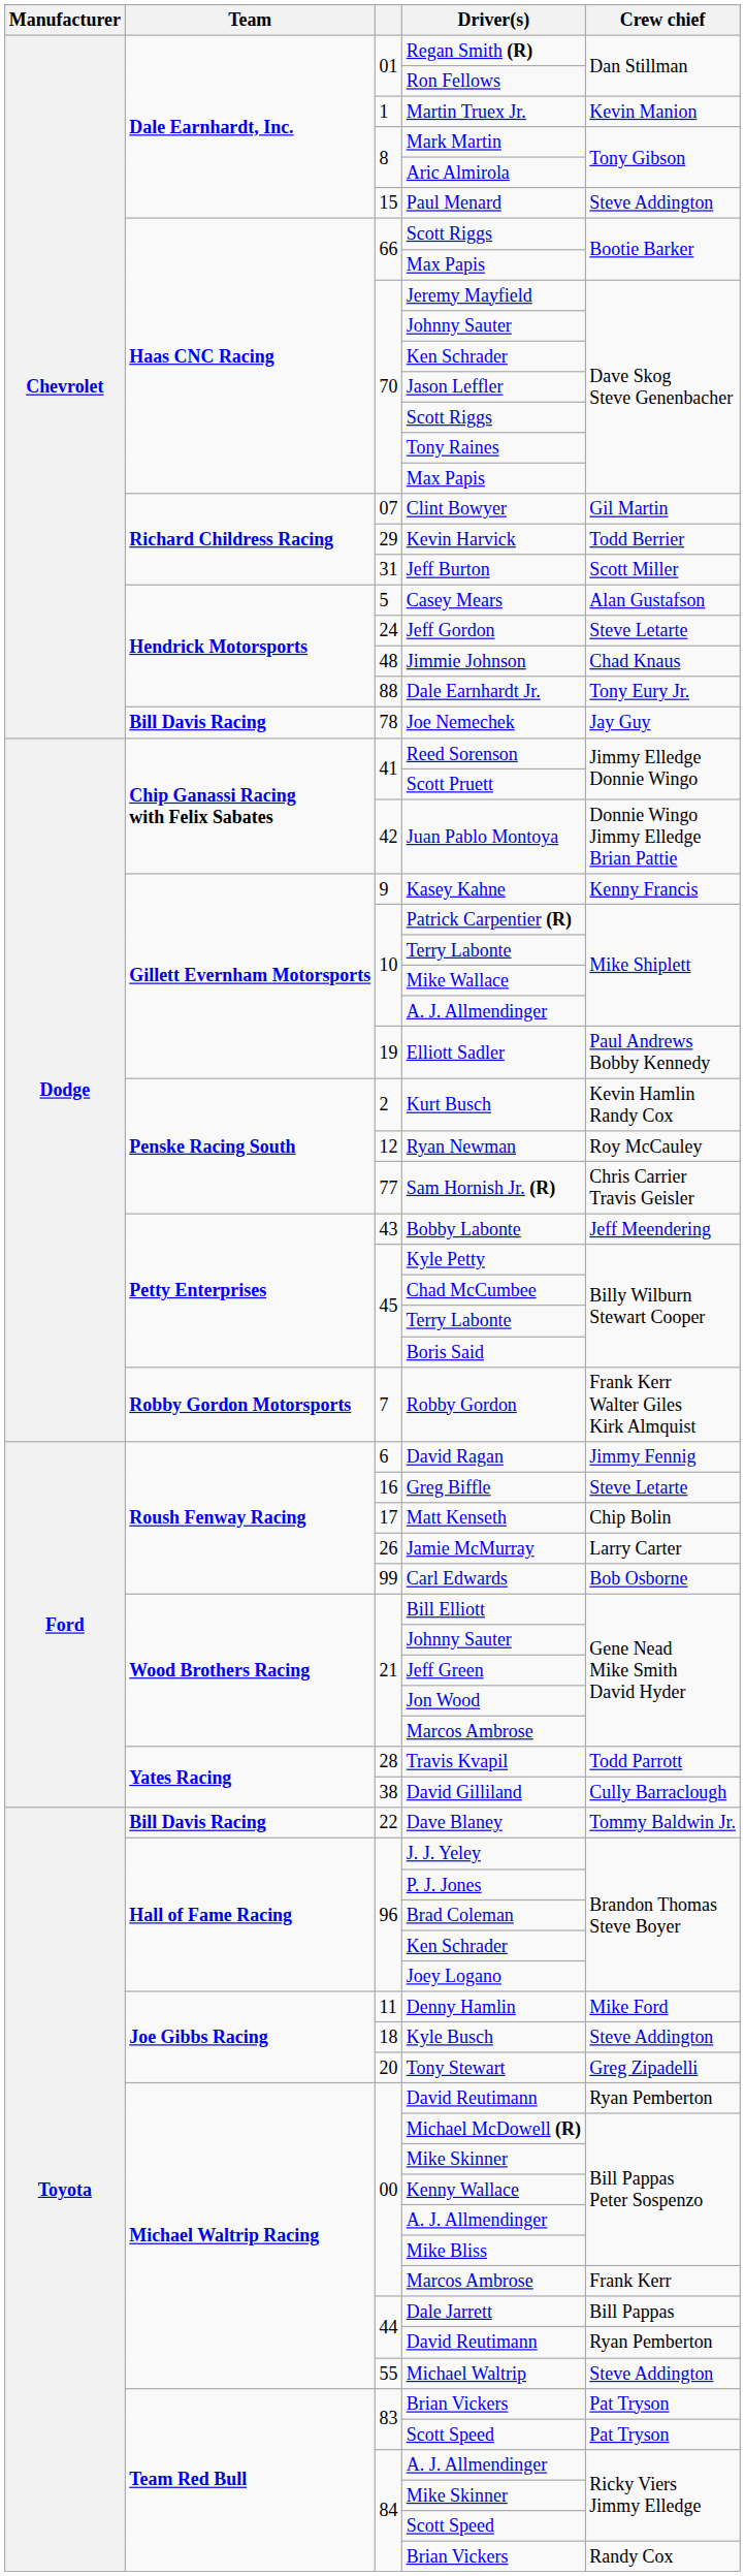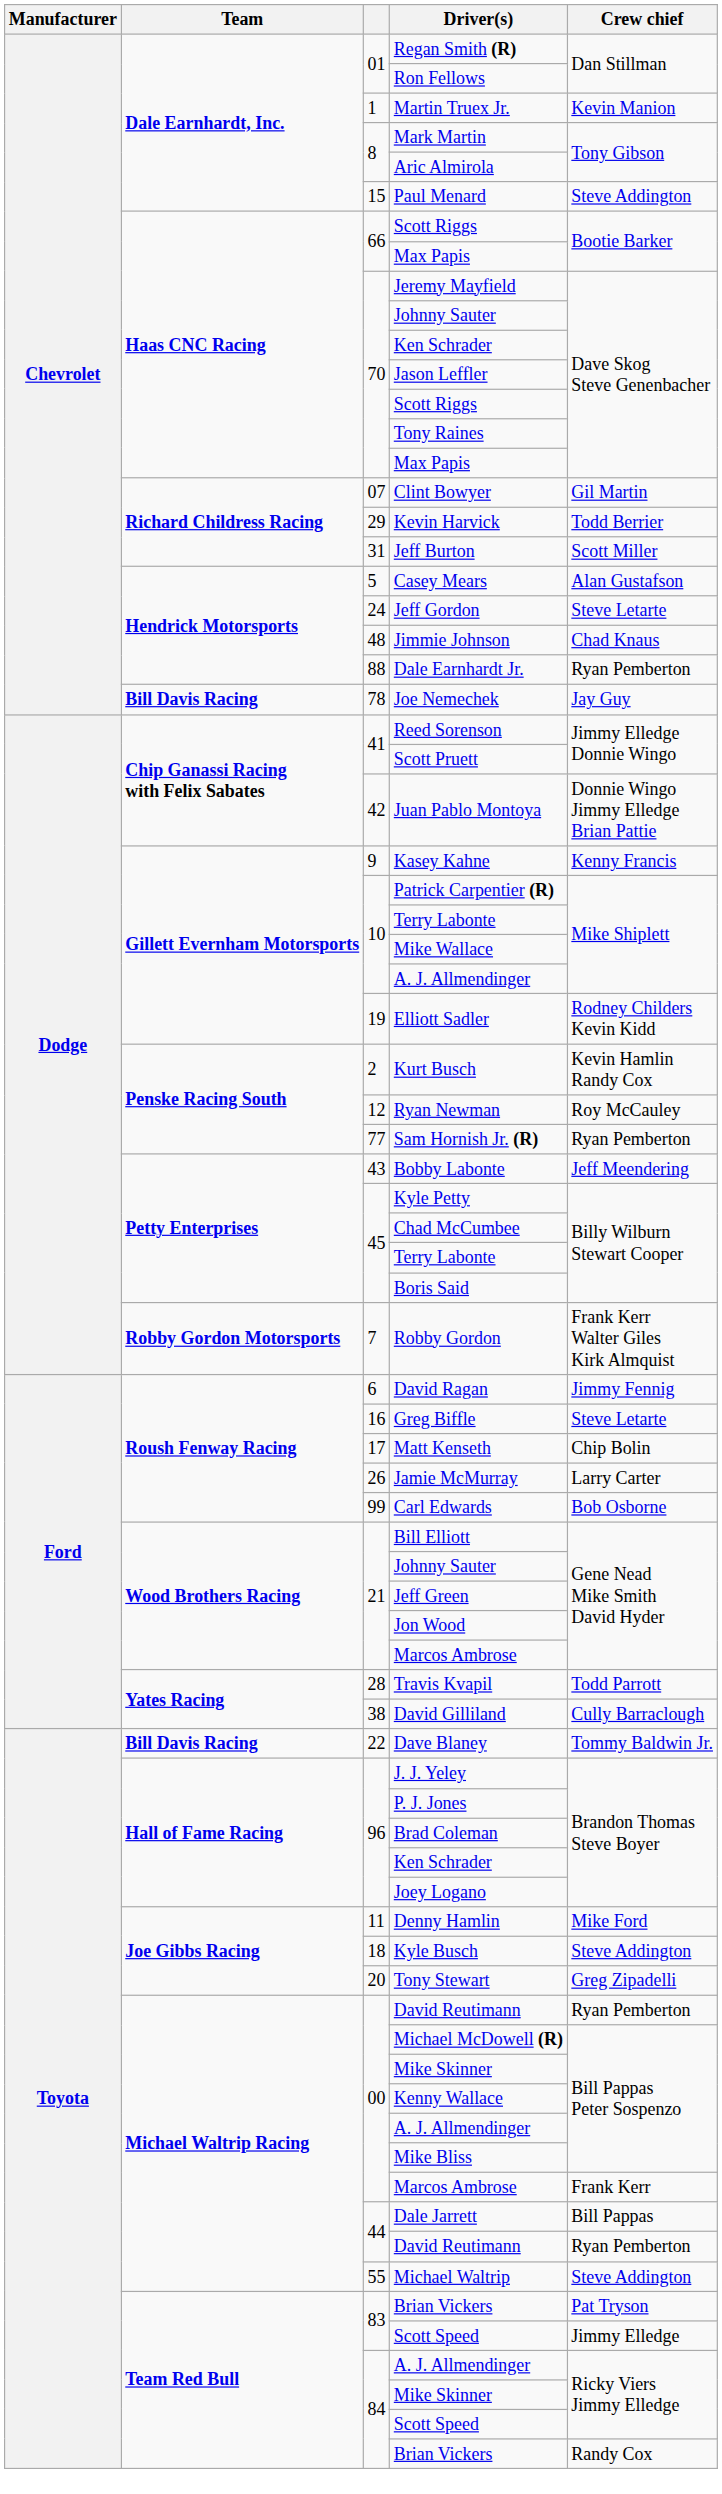 <table class="wikitable" style="font-size: 95%;">
 <tr>
 <th>Manufacturer</th>
 <th>Team</th>
 <th></th>
 <th>Driver(s)</th>
 <th>Crew chief</th>
 </tr>
 <tr>
 <th rowspan=23><a href='#'>Chevrolet</a></th>
 <td rowspan=6><strong><a href='#'>Dale Earnhardt, Inc.</a></strong></td>
 <td rowspan=2>01</td>
 <td><a href='#'>Regan Smith</a> <strong>(R)</strong> <small></small></td>
 <td rowspan=2>Dan Stillman</td>
 </tr>
 <tr>
 <td><a href='#'>Ron Fellows</a> <small></small></td>
 </tr>
 <tr>
 <td>1</td>
 <td><a href='#'>Martin Truex Jr.</a></td>
 <td><a href='#'>Kevin Manion</a></td>
 </tr>
 <tr>
 <td rowspan=2>8</td>
 <td><a href='#'>Mark Martin</a> <small></small></td>
 <td rowspan=2><a href='#'>Tony Gibson</a></td>
 </tr>
 <tr>
 <td><a href='#'>Aric Almirola</a> <small></small></td>
 </tr>
 <tr>
 <td>15</td>
 <td><a href='#'>Paul Menard</a></td>
 <td><a href='#'>Steve Addington</a></td>
 </tr>
 <tr>
 <td rowspan=9><strong><a href='#'>Haas CNC Racing</a></strong></td>
 <td rowspan=2>66</td>
 <td><a href='#'>Scott Riggs</a> <small></small></td>
 <td rowspan=2><a href='#'>Bootie Barker</a></td>
 </tr>
 <tr>
 <td><a href='#'>Max Papis</a> <small></small></td>
 </tr>
 <tr>
 <td rowspan=7>70</td>
 <td><a href='#'>Jeremy Mayfield</a> <small></small></td>
 <td rowspan=7>Dave Skog <small></small> <br> Steve Genenbacher <small></small></td>
 </tr>
 <tr>
 <td><a href='#'>Johnny Sauter</a> <small></small></td>
 </tr>
 <tr>
 <td><a href='#'>Ken Schrader</a> <small></small></td>
 </tr>
 <tr>
 <td><a href='#'>Jason Leffler</a> <small></small></td>
 </tr>
 <tr>
 <td><a href='#'>Scott Riggs</a> <small></small></td>
 </tr>
 <tr>
 <td><a href='#'>Tony Raines</a> <small></small></td>
 </tr>
 <tr>
 <td><a href='#'>Max Papis</a> <small></small></td>
 </tr>
 <tr>
 <td rowspan=3><strong><a href='#'>Richard Childress Racing</a></strong></td>
 <td>07</td>
 <td><a href='#'>Clint Bowyer</a></td>
 <td><a href='#'>Gil Martin</a></td>
 </tr>
 <tr>
 <td>29</td>
 <td><a href='#'>Kevin Harvick</a></td>
 <td><a href='#'>Todd Berrier</a></td>
 </tr>
 <tr>
 <td>31</td>
 <td><a href='#'>Jeff Burton</a></td>
 <td><a href='#'>Scott Miller</a></td>
 </tr>
 <tr>
 <td rowspan=4><strong><a href='#'>Hendrick Motorsports</a></strong></td>
 <td>5</td>
 <td><a href='#'>Casey Mears</a></td>
 <td><a href='#'>Alan Gustafson</a></td>
 </tr>
 <tr>
 <td>24</td>
 <td><a href='#'>Jeff Gordon</a></td>
 <td><a href='#'>Steve Letarte</a></td>
 </tr>
 <tr>
 <td>48</td>
 <td><a href='#'>Jimmie Johnson</a></td>
 <td><a href='#'>Chad Knaus</a></td>
 </tr>
 <tr>
 <td>88</td>
 <td><a href='#'>Dale Earnhardt Jr.</a></td>
-<td><a href='#'>Tony Eury Jr.</a></td>
+<td>Ryan Pemberton</td>
 </tr>
 <tr>
 <td><strong><a href='#'>Bill Davis Racing</a></strong></td>
 <td>78</td>
 <td><a href='#'>Joe Nemechek</a></td>
 <td><a href='#'>Jay Guy</a></td>
 </tr>
 <tr>
 <th rowspan=18><a href='#'>Dodge</a></th>
 <td rowspan=3><strong><a href='#'>Chip Ganassi Racing</a><br>with Felix Sabates</strong></td>
 <td rowspan=2>41</td>
 <td><a href='#'>Reed Sorenson</a> <small></small></td>
 <td rowspan=2>Jimmy Elledge <small></small> <br> Donnie Wingo <small></small></td>
 </tr>
 <tr>
 <td><a href='#'>Scott Pruett</a> <small></small></td>
 </tr>
 <tr>
 <td>42</td>
 <td><a href='#'>Juan Pablo Montoya</a></td>
 <td>Donnie Wingo <small></small> <br> Jimmy Elledge <small></small> <br> <a href='#'>Brian Pattie</a> <small></small></td>
 </tr>
 <tr>
 <td rowspan=6><strong><a href='#'>Gillett Evernham Motorsports</a></strong></td>
 <td>9</td>
 <td><a href='#'>Kasey Kahne</a></td>
 <td><a href='#'>Kenny Francis</a></td>
 </tr>
 <tr>
 <td rowspan=4>10</td>
 <td><a href='#'>Patrick Carpentier</a> <strong>(R)</strong> <small></small></td>
 <td rowspan=4><a href='#'>Mike Shiplett</a></td>
 </tr>
 <tr>
 <td><a href='#'>Terry Labonte</a> <small></small></td>
 </tr>
 <tr>
 <td><a href='#'>Mike Wallace</a> <small></small></td>
 </tr>
 <tr>
 <td><a href='#'>A. J. Allmendinger</a> <small></small></td>
 </tr>
 <tr>
 <td>19</td>
 <td><a href='#'>Elliott Sadler</a></td>
-<td><a href='#'>Paul Andrews</a> <small></small> <br> Bobby Kennedy <small></small></td>
+<td><a href='#'>Rodney Childers</a> <small></small> <br> Kevin Kidd <small></small></td>
 </tr>
 <tr>
 <td rowspan=3><strong><a href='#'>Penske Racing South</a></strong></td>
 <td>2</td>
 <td><a href='#'>Kurt Busch</a></td>
 <td>Kevin Hamlin <small></small> <br> Randy Cox <small></small></td>
 </tr>
 <tr>
 <td>12</td>
 <td><a href='#'>Ryan Newman</a></td>
 <td>Roy McCauley</td>
 </tr>
 <tr>
 <td>77</td>
 <td><a href='#'>Sam Hornish Jr.</a> <strong>(R)</strong></td>
-<td>Chris Carrier <small></small> <br> Travis Geisler <small></small></td>
+<td>Ryan Pemberton</td>
 </tr>
 <tr>
 <td rowspan=5><strong><a href='#'>Petty Enterprises</a></strong></td>
 <td>43</td>
 <td><a href='#'>Bobby Labonte</a></td>
 <td><a href='#'>Jeff Meendering</a></td>
 </tr>
 <tr>
 <td rowspan=4>45</td>
 <td><a href='#'>Kyle Petty</a> <small></small></td>
 <td rowspan=4>Billy Wilburn <small></small> <br> Stewart Cooper <small></small></td>
 </tr>
 <tr>
 <td><a href='#'>Chad McCumbee</a> <small></small></td>
 </tr>
 <tr>
 <td><a href='#'>Terry Labonte</a> <small></small></td>
 </tr>
 <tr>
 <td><a href='#'>Boris Said</a> <small></small></td>
 </tr>
 <tr>
 <td><strong><a href='#'>Robby Gordon Motorsports</a></strong></td>
 <td>7</td>
 <td><a href='#'>Robby Gordon</a></td>
 <td>Frank Kerr <small></small> <br> Walter Giles <small></small> <br> Kirk Almquist <small></small></td>
 </tr>
 <tr>
 <th rowspan=12><a href='#'>Ford</a></th>
 <td rowspan=5><strong><a href='#'>Roush Fenway Racing</a></strong></td>
 <td>6</td>
 <td><a href='#'>David Ragan</a></td>
 <td><a href='#'>Jimmy Fennig</a></td>
 </tr>
 <tr>
 <td>16</td>
 <td><a href='#'>Greg Biffle</a></td>
 <td><a href='#'>Steve Letarte</a></td>
 </tr>
 <tr>
 <td>17</td>
 <td><a href='#'>Matt Kenseth</a></td>
 <td>Chip Bolin</td>
 </tr>
 <tr>
 <td>26</td>
 <td><a href='#'>Jamie McMurray</a></td>
 <td>Larry Carter</td>
 </tr>
 <tr>
 <td>99</td>
 <td><a href='#'>Carl Edwards</a></td>
 <td><a href='#'>Bob Osborne</a></td>
 </tr>
 <tr>
 <td rowspan=5><strong><a href='#'>Wood Brothers Racing</a></strong></td>
 <td rowspan=5>21</td>
 <td><a href='#'>Bill Elliott</a> <small></small></td>
 <td rowspan=5>Gene Nead <small></small> <br> Mike Smith <small></small> <br> David Hyder <small></small></td>
 </tr>
 <tr>
 <td><a href='#'>Johnny Sauter</a> <small></small></td>
 </tr>
 <tr>
 <td><a href='#'>Jeff Green</a> <small></small></td>
 </tr>
 <tr>
 <td><a href='#'>Jon Wood</a> <small></small></td>
 </tr>
 <tr>
 <td><a href='#'>Marcos Ambrose</a> <small></small></td>
 </tr>
 <tr>
 <td rowspan=2><strong><a href='#'>Yates Racing</a></strong></td>
 <td>28</td>
 <td><a href='#'>Travis Kvapil</a></td>
 <td><a href='#'>Todd Parrott</a></td>
 </tr>
 <tr>
 <td>38</td>
 <td><a href='#'>David Gilliland</a></td>
 <td><a href='#'>Cully Barraclough</a></td>
 </tr>
 <tr>
 <th rowspan=25><a href='#'>Toyota</a></th>
 <td><strong><a href='#'>Bill Davis Racing</a></strong></td>
 <td>22</td>
 <td><a href='#'>Dave Blaney</a></td>
 <td><a href='#'>Tommy Baldwin Jr.</a></td>
 </tr>
 <tr>
 <td rowspan=5><strong><a href='#'>Hall of Fame Racing</a></strong></td>
 <td rowspan=5>96</td>
 <td><a href='#'>J. J. Yeley</a> <small></small></td>
 <td rowspan=5>Brandon Thomas <small></small> <br> Steve Boyer <small></small></td>
 </tr>
 <tr>
 <td><a href='#'>P. J. Jones</a> <small></small></td>
 </tr>
 <tr>
 <td><a href='#'>Brad Coleman</a> <small></small></td>
 </tr>
 <tr>
 <td><a href='#'>Ken Schrader</a> <small></small></td>
 </tr>
 <tr>
 <td><a href='#'>Joey Logano</a> <small></small></td>
 </tr>
 <tr>
 <td rowspan=3><strong><a href='#'>Joe Gibbs Racing</a></strong></td>
 <td>11</td>
 <td><a href='#'>Denny Hamlin</a></td>
 <td><a href='#'>Mike Ford</a></td>
 </tr>
 <tr>
 <td>18</td>
 <td><a href='#'>Kyle Busch</a></td>
 <td><a href='#'>Steve Addington</a></td>
 </tr>
 <tr>
 <td>20</td>
 <td><a href='#'>Tony Stewart</a></td>
 <td><a href='#'>Greg Zipadelli</a></td>
 </tr>
 <tr>
 <td rowspan=10><strong><a href='#'>Michael Waltrip Racing</a></strong></td>
 <td rowspan=7>00 <small></small></td>
 <td><a href='#'>David Reutimann</a> <small>    </small></td>
 <td>Ryan Pemberton</td>
 </tr>
 <tr>
 <td><a href='#'>Michael McDowell</a> <strong>(R)</strong> <small>  </small></td>
 <td rowspan=5>Bill Pappas <small></small> <br> Peter Sospenzo <small></small></td>
 </tr>
 <tr>
 <td><a href='#'>Mike Skinner</a> <small> </small></td>
 </tr>
 <tr>
 <td><a href='#'>Kenny Wallace</a>  <small>  </small></td>
 </tr>
 <tr>
 <td><a href='#'>A. J. Allmendinger</a> <small>  </small></td>
 </tr>
 <tr>
 <td><a href='#'>Mike Bliss</a> <small>  </small></td>
 </tr>
 <tr>
 <td><a href='#'>Marcos Ambrose</a> <small> </small></td>
 <td>Frank Kerr</td>
 </tr>
 <tr>
 <td rowspan=2>44</td>
 <td><a href='#'>Dale Jarrett</a> <small></small></td>
 <td>Bill Pappas</td>
 </tr>
 <tr>
 <td><a href='#'>David Reutimann</a> <small></small></td>
 <td>Ryan Pemberton</td>
 </tr>
 <tr>
 <td>55</td>
 <td><a href='#'>Michael Waltrip</a></td>
 <td><a href='#'>Steve Addington</a></td>
 </tr>
 <tr>
 <td rowspan=6><strong><a href='#'>Team Red Bull</a></strong></td>
 <td rowspan=2>83</td>
 <td><a href='#'>Brian Vickers</a> <small></small></td>
 <td><a href='#'>Pat Tryson</a></td>
 </tr>
 <tr>
 <td><a href='#'>Scott Speed</a> <small></small></td>
-<td><a href='#'>Pat Tryson</a></td>
+<td>Jimmy Elledge</td>
 </tr>
 <tr>
 <td rowspan=4>84</td>
 <td><a href='#'>A. J. Allmendinger</a> <small></small></td>
 <td rowspan=3>Ricky Viers <small></small> <br> Jimmy Elledge <small></small></td>
 </tr>
 <tr>
 <td><a href='#'>Mike Skinner</a> <small></small></td>
 </tr>
 <tr>
 <td><a href='#'>Scott Speed</a> <small></small></td>
 </tr>
 <tr>
 <td><a href='#'>Brian Vickers</a> <small></small></td>
 <td>Randy Cox</td>
 </tr>
 </table>
